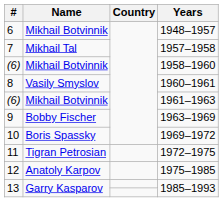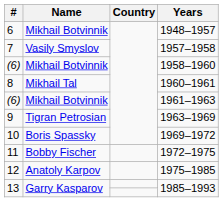 <table class="wikitable">
 <tr>
 <th>#</th>
 <th>Name</th>
 <th>Country</th>
 <th>Years</th>
 </tr>
 <tr>
 <td>6</td>
 <td><a href='#'>Mikhail Botvinnik</a></td>
 <td rowspan="7"></td>
 <td>1948–1957</td>
 </tr>
 <tr>
 <td>7</td>
-<td><a href='#'>Mikhail Tal</a></td>
+<td><a href='#'>Vasily Smyslov</a></td>
 <td>1957–1958</td>
 </tr>
 <tr>
 <td><em>(6)</em></td>
 <td><a href='#'>Mikhail Botvinnik</a></td>
 <td>1958–1960</td>
 </tr>
 <tr>
 <td>8</td>
-<td><a href='#'>Vasily Smyslov</a></td>
+<td><a href='#'>Mikhail Tal</a></td>
 <td>1960–1961</td>
 </tr>
 <tr>
 <td><em>(6)</em></td>
 <td><a href='#'>Mikhail Botvinnik</a></td>
 <td>1961–1963</td>
 </tr>
 <tr>
 <td>9</td>
-<td><a href='#'>Bobby Fischer</a></td>
+<td><a href='#'>Tigran Petrosian</a></td>
 <td>1963–1969</td>
 </tr>
 <tr>
 <td>10</td>
 <td><a href='#'>Boris Spassky</a></td>
 <td>1969–1972</td>
 </tr>
 <tr>
 <td>11</td>
-<td><a href='#'>Tigran Petrosian</a></td>
+<td><a href='#'>Bobby Fischer</a></td>
 <td></td>
 <td>1972–1975</td>
 </tr>
 <tr>
 <td>12</td>
 <td><a href='#'>Anatoly Karpov</a></td>
 <td></td>
 <td>1975–1985</td>
 </tr>
 <tr>
 <td rowspan="2">13</td>
 <td rowspan="2"><a href='#'>Garry Kasparov</a></td>
 <td></td>
 <td rowspan="2">1985–1993</td>
 </tr>
 <tr>
 <td></td>
 </tr>
 </table>
